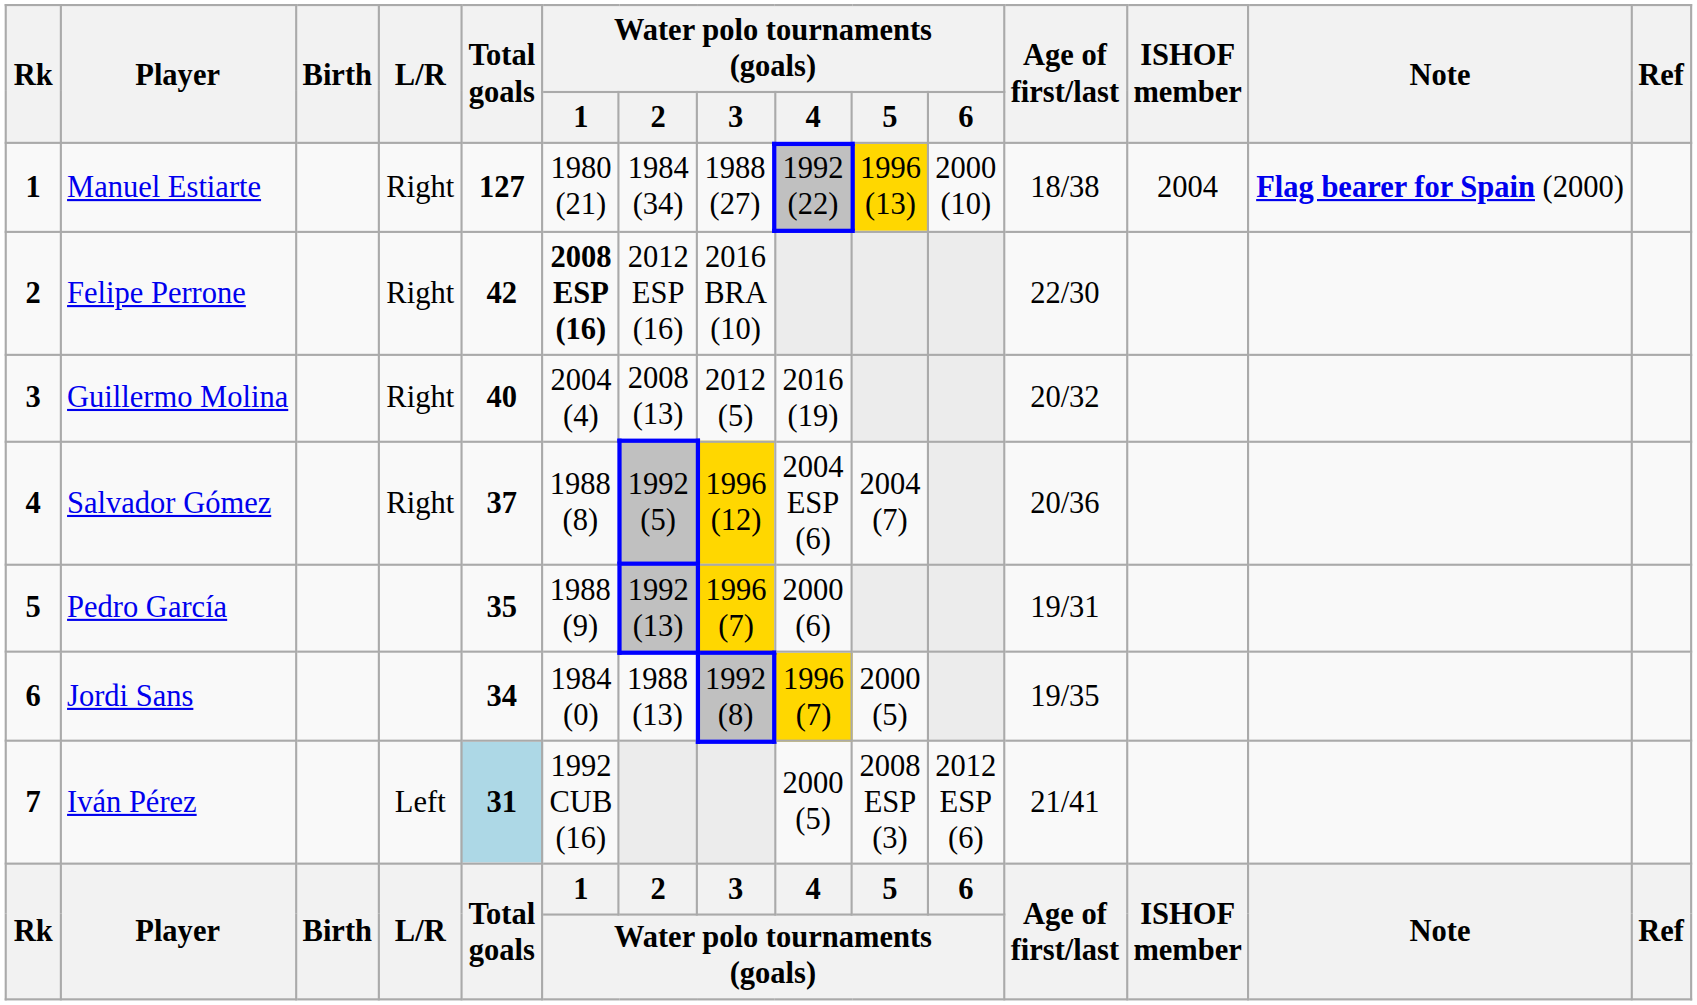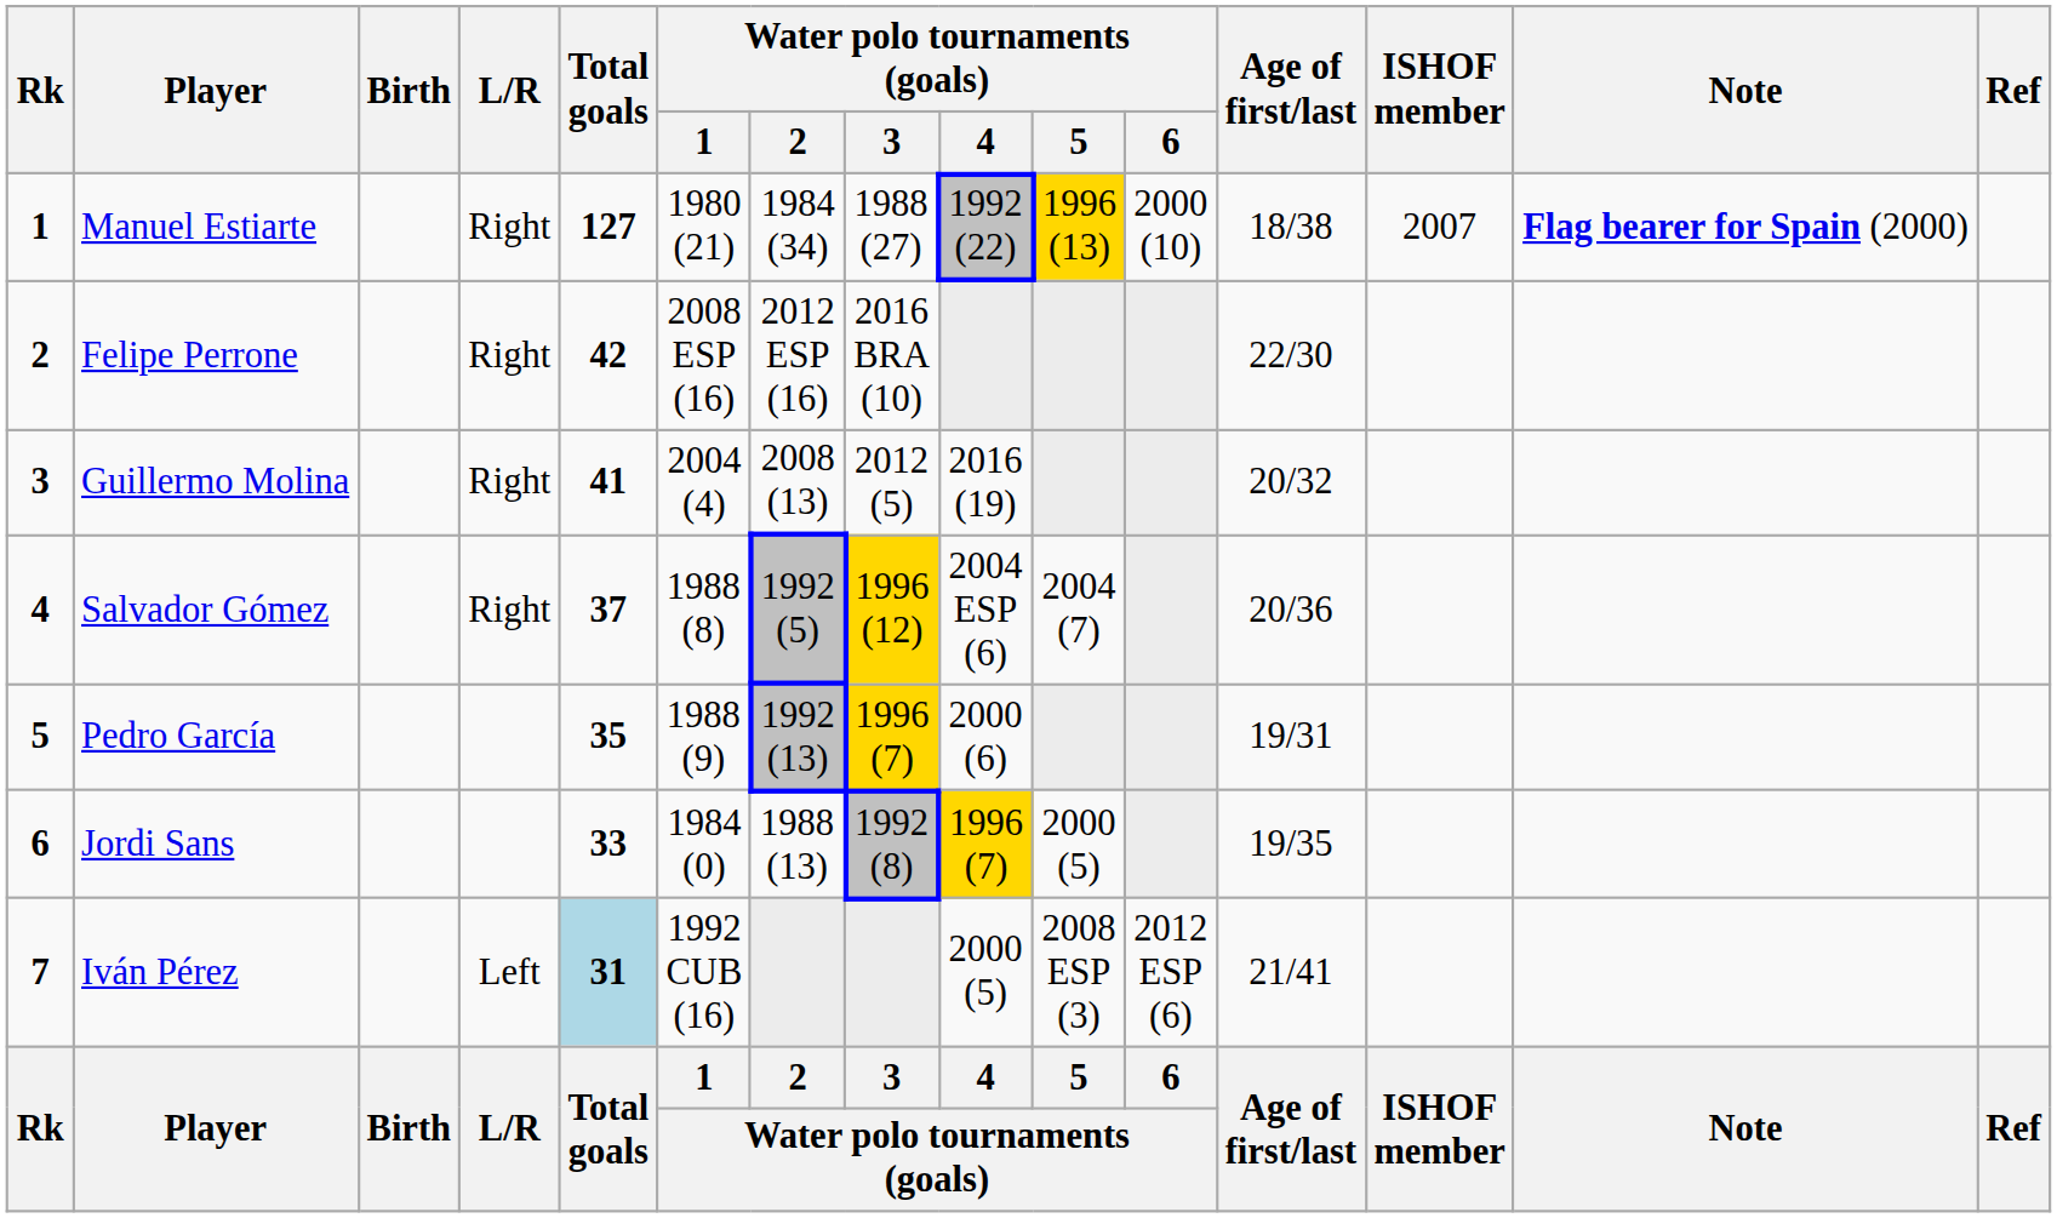 <table class="wikitable sortable" style="text-align: center; font-size: 90%; margin-left: 1em;">
 <tr>
 <th rowspan="2">Rk</th>
 <th rowspan="2">Player</th>
 <th rowspan="2">Birth</th>
 <th rowspan="2">L/R</th>
 <th rowspan="2">Total<br>goals</th>
 <th colspan="6">Water polo tournaments<br>(goals)</th>
 <th rowspan="2">Age of<br>first/last</th>
 <th rowspan="2">ISHOF<br>member</th>
 <th rowspan="2">Note</th>
 <th rowspan="2" class="unsortable">Ref</th>
 </tr>
 <tr>
 <th>1</th>
 <th style="width: 2em;" class="unsortable">2</th>
 <th style="width: 2em;" class="unsortable">3</th>
 <th style="width: 2em;" class="unsortable">4</th>
 <th style="width: 2em;" class="unsortable">5</th>
 <th style="width: 2em;" class="unsortable">6</th>
 </tr>
 <tr>
 <td><strong>1</strong></td>
 <td style="text-align: left;" data-sort-value="Estiarte, Manuel"><a href='#'>Manuel Estiarte</a></td>
 <td></td>
 <td>Right</td>
 <td><strong>127</strong></td>
 <td>1980<br>(21)</td>
 <td>1984<br>(34)</td>
 <td>1988<br>(27)</td>
 <td style="border: 2px solid blue; background-color: silver;">1992<br>(22)</td>
 <td style="background-color: gold;">1996<br>(13)</td>
 <td>2000<br>(10)</td>
 <td>18/38</td>
-<td>2004</td>
+<td>2007</td>
 <td style="text-align: left;"><strong><a href='#'>Flag bearer for Spain</a></strong> (2000)</td>
 <td><br></td>
 </tr>
 <tr>
 <td><strong>2</strong></td>
 <td style="text-align: left;" data-sort-value="Perrone, Felipe"><a href='#'>Felipe Perrone</a></td>
 <td></td>
 <td>Right</td>
 <td><strong>42</strong></td>
-<td><strong>2008<br>ESP<br>(16)</strong></td>
+<td>2008<br>ESP<br>(16)</td>
 <td>2012<br>ESP<br>(16)</td>
 <td>2016<br>BRA<br>(10)</td>
 <td style="background-color: #ececec;"></td>
 <td style="background-color: #ececec;"></td>
 <td style="background-color: #ececec;"></td>
 <td>22/30</td>
 <td></td>
 <td style="text-align: left;"></td>
 <td></td>
 </tr>
 <tr>
 <td><strong>3</strong></td>
 <td style="text-align: left;" data-sort-value="Molina, Guillermo"><a href='#'>Guillermo Molina</a></td>
 <td></td>
 <td>Right</td>
-<td><strong>40</strong></td>
+<td><strong>41</strong></td>
 <td>2004<br>(4)</td>
 <td>2008<br>(13)</td>
 <td>2012<br>(5)</td>
 <td>2016<br>(19)</td>
 <td style="background-color: #ececec;"></td>
 <td style="background-color: #ececec;"></td>
 <td>20/32</td>
 <td></td>
 <td style="text-align: left;"></td>
 <td></td>
 </tr>
 <tr>
 <td><strong>4</strong></td>
 <td style="text-align: left;" data-sort-value="Gómez, Salvador"><a href='#'>Salvador Gómez</a></td>
 <td></td>
 <td>Right</td>
 <td><strong>37</strong></td>
 <td>1988<br>(8)</td>
 <td style="border: 2px solid blue; background-color: silver;">1992<br>(5)</td>
 <td style="background-color: gold;">1996<br>(12)</td>
 <td>2004<br>ESP<br>(6)</td>
 <td>2004<br>(7)</td>
 <td style="background-color: #ececec;"></td>
 <td>20/36</td>
 <td></td>
 <td style="text-align: left;"></td>
 <td></td>
 </tr>
 <tr>
 <td><strong>5</strong></td>
 <td style="text-align: left;" data-sort-value="García, Pedro"><a href='#'>Pedro García</a></td>
 <td></td>
 <td></td>
 <td><strong>35</strong></td>
 <td>1988<br>(9)</td>
 <td style="border: 2px solid blue; background-color: silver;">1992<br>(13)</td>
 <td style="background-color: gold;">1996<br>(7)</td>
 <td>2000<br>(6)</td>
 <td style="background-color: #ececec;"></td>
 <td style="background-color: #ececec;"></td>
 <td>19/31</td>
 <td></td>
 <td style="text-align: left;"></td>
 <td></td>
 </tr>
 <tr>
 <td><strong>6</strong></td>
 <td style="text-align: left;" data-sort-value="Sans, Jordi"><a href='#'>Jordi Sans</a></td>
 <td></td>
 <td></td>
-<td><strong>34</strong></td>
+<td><strong>33</strong></td>
 <td>1984<br>(0)</td>
 <td>1988<br>(13)</td>
 <td style="border: 2px solid blue; background-color: silver;">1992<br>(8)</td>
 <td style="background-color: gold;">1996<br>(7)</td>
 <td>2000<br>(5)</td>
 <td style="background-color: #ececec;"></td>
 <td>19/35</td>
 <td></td>
 <td style="text-align: left;"></td>
 <td></td>
 </tr>
 <tr>
 <td><strong>7</strong></td>
 <td style="text-align: left;" data-sort-value="Pérez, Iván"><a href='#'>Iván Pérez</a></td>
 <td></td>
 <td>Left</td>
 <td style="background: lightblue;"><strong>31</strong></td>
 <td>1992<br>CUB<br>(16)</td>
 <td style="background-color: #ececec;"></td>
 <td style="background-color: #ececec;"></td>
 <td>2000<br>(5)</td>
 <td>2008<br>ESP<br>(3)</td>
 <td>2012<br>ESP<br>(6)</td>
 <td>21/41</td>
 <td></td>
 <td style="text-align: left;"></td>
 <td></td>
 </tr>
 <tr>
 <th rowspan="2">Rk</th>
 <th rowspan="2">Player</th>
 <th rowspan="2">Birth</th>
 <th rowspan="2">L/R</th>
 <th rowspan="2">Total<br>goals</th>
 <th>1</th>
 <th>2</th>
 <th>3</th>
 <th>4</th>
 <th>5</th>
 <th>6</th>
 <th rowspan="2">Age of<br>first/last</th>
 <th rowspan="2">ISHOF<br>member</th>
 <th rowspan="2">Note</th>
 <th rowspan="2">Ref</th>
 </tr>
 <tr>
 <th colspan="6">Water polo tournaments<br>(goals)</th>
 </tr>
 </table>
